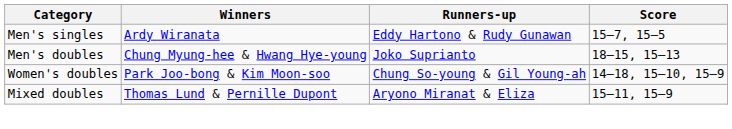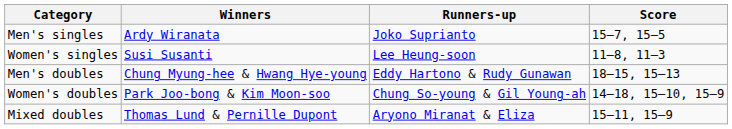 <table class=wikitable style="margin:auto;">
 <tr>
 <th>Category</th>
 <th>Winners</th>
 <th>Runners-up</th>
 <th>Score</th>
 </tr>
 <tr>
 <td>Men's singles</td>
 <td> <a href='#'>Ardy Wiranata</a></td>
-<td> <a href='#'>Eddy Hartono</a> & <a href='#'>Rudy Gunawan</a></td>
+<td> <a href='#'>Joko Suprianto</a></td>
 <td>15–7, 15–5</td>
+</tr>
+<tr>
+<td>Women's singles</td>
+<td> <a href='#'>Susi Susanti</a></td>
+<td> <a href='#'>Lee Heung-soon</a></td>
+<td>11–8, 11–3</td>
 </tr>
 <tr>
 <td>Men's doubles</td>
 <td> <a href='#'>Chung Myung-hee</a> & <a href='#'>Hwang Hye-young</a></td>
-<td> <a href='#'>Joko Suprianto</a></td>
+<td> <a href='#'>Eddy Hartono</a> & <a href='#'>Rudy Gunawan</a></td>
 <td>18–15, 15–13</td>
 </tr>
 <tr>
 <td>Women's doubles</td>
 <td> <a href='#'>Park Joo-bong</a> & <a href='#'>Kim Moon-soo</a></td>
 <td> <a href='#'>Chung So-young</a> & <a href='#'>Gil Young-ah</a></td>
 <td>14–18, 15–10, 15–9</td>
 </tr>
 <tr>
 <td>Mixed doubles</td>
 <td> <a href='#'>Thomas Lund</a> & <a href='#'>Pernille Dupont</a></td>
 <td> <a href='#'>Aryono Miranat</a> & <a href='#'>Eliza</a></td>
 <td>15–11, 15–9</td>
 </tr>
 </table>
